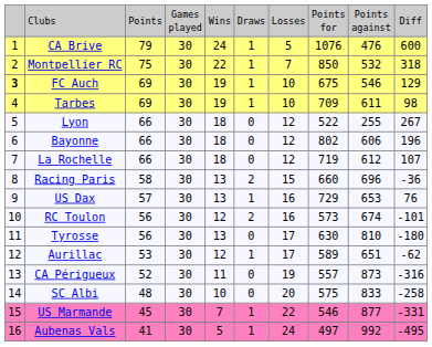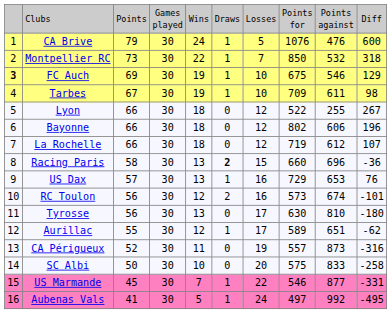 <table bgcolor="#f7f8ff" cellpadding="3" cellspacing="0" border="1" style="font-size: 95%; border: gray solid 1px; border-collapse: collapse;">
 <tr bgcolor="#CCCCCC">
 <td></td>
 <td align="centre"><small>Clubs</small></td>
 <td align="center"><small>Points</small></td>
 <td align="center"><small>Games<br>played</small></td>
 <td align="center"><small>Wins</small></td>
 <td align="center"><small>Draws</small></td>
 <td align="center"><small>Losses</small></td>
 <td align="center"><small>Points<br>for</small></td>
 <td align="center"><small>Points<br>against</small></td>
 <td align="center"><small>Diff</small></td>
 </tr>
 <tr bgcolor=#FFFF80 align=center>
 <td>1</td>
 <td align="center"><a href='#'>CA Brive</a></td>
 <td>79</td>
 <td>30</td>
 <td>24</td>
 <td>1</td>
 <td>5</td>
 <td>1076</td>
 <td>476</td>
 <td>600</td>
 </tr>
 <tr bgcolor=#FFFF80 align=center>
 <td>2</td>
 <td><a href='#'>Montpellier RC</a></td>
-<td>75</td>
+<td>73</td>
 <td>30</td>
 <td>22</td>
 <td>1</td>
 <td>7</td>
 <td>850</td>
 <td>532</td>
 <td>318</td>
 </tr>
 <tr bgcolor=#FFFF80 align=center>
 <td><strong>3</strong></td>
 <td><a href='#'>FC Auch</a></td>
 <td>69</td>
 <td>30</td>
 <td>19</td>
 <td>1</td>
 <td>10</td>
 <td>675</td>
 <td>546</td>
 <td>129</td>
 </tr>
 <tr bgcolor=#FFFF80 align=center>
 <td>4</td>
 <td><a href='#'>Tarbes</a></td>
-<td>69</td>
+<td>67</td>
 <td>30</td>
 <td>19</td>
 <td>1</td>
 <td>10</td>
 <td>709</td>
 <td>611</td>
 <td>98</td>
 </tr>
 <tr align=center>
 <td>5</td>
 <td><a href='#'>Lyon</a></td>
 <td>66</td>
 <td>30</td>
 <td>18</td>
 <td>0</td>
 <td>12</td>
 <td>522</td>
 <td>255</td>
 <td>267</td>
 </tr>
 <tr align=center>
 <td>6</td>
 <td><a href='#'>Bayonne</a></td>
 <td>66</td>
 <td>30</td>
 <td>18</td>
 <td>0</td>
 <td>12</td>
 <td>802</td>
 <td>606</td>
 <td>196</td>
 </tr>
 <tr align=center>
 <td>7</td>
 <td><a href='#'>La Rochelle</a></td>
 <td>66</td>
 <td>30</td>
 <td>18</td>
 <td>0</td>
 <td>12</td>
 <td>719</td>
 <td>612</td>
 <td>107</td>
 </tr>
 <tr align=center>
 <td>8</td>
 <td><a href='#'>Racing Paris</a></td>
 <td>58</td>
 <td>30</td>
 <td>13</td>
-<td>2</td>
+<td><strong>2</strong></td>
 <td>15</td>
 <td>660</td>
 <td>696</td>
 <td>-36</td>
 </tr>
 <tr align=center>
 <td>9</td>
 <td><a href='#'>US Dax</a></td>
 <td>57</td>
 <td>30</td>
 <td>13</td>
 <td>1</td>
 <td>16</td>
 <td>729</td>
 <td>653</td>
 <td>76</td>
 </tr>
 <tr align=center>
 <td>10</td>
 <td><a href='#'>RC Toulon</a></td>
 <td>56</td>
 <td>30</td>
 <td>12</td>
 <td>2</td>
 <td>16</td>
 <td>573</td>
 <td>674</td>
 <td>-101</td>
 </tr>
 <tr align=center>
 <td>11</td>
 <td><a href='#'>Tyrosse</a></td>
 <td>56</td>
 <td>30</td>
 <td>13</td>
 <td>0</td>
 <td>17</td>
 <td>630</td>
 <td>810</td>
 <td>-180</td>
 </tr>
 <tr align=center>
 <td>12</td>
 <td><a href='#'>Aurillac</a></td>
-<td>53</td>
+<td>55</td>
 <td>30</td>
 <td>12</td>
 <td>1</td>
 <td>17</td>
 <td>589</td>
 <td>651</td>
 <td>-62</td>
 </tr>
 <tr align=center>
 <td>13</td>
 <td><a href='#'>CA Périgueux</a></td>
 <td>52</td>
 <td>30</td>
 <td>11</td>
 <td>0</td>
 <td>19</td>
 <td>557</td>
 <td>873</td>
 <td>-316</td>
 </tr>
 <tr align=center>
 <td>14</td>
 <td><a href='#'>SC Albi</a></td>
-<td>48</td>
+<td>50</td>
 <td>30</td>
 <td>10</td>
 <td>0</td>
 <td>20</td>
 <td>575</td>
 <td>833</td>
 <td>-258</td>
 </tr>
 <tr bgcolor=#FF80C0 align=center>
 <td>15</td>
 <td><a href='#'>US Marmande</a></td>
 <td>45</td>
 <td>30</td>
 <td>7</td>
 <td>1</td>
 <td>22</td>
 <td>546</td>
 <td>877</td>
 <td>-331</td>
 </tr>
 <tr bgcolor=#FF80C0 align=center>
 <td>16</td>
 <td><a href='#'>Aubenas Vals</a></td>
 <td>41</td>
 <td>30</td>
 <td>5</td>
 <td>1</td>
 <td>24</td>
 <td>497</td>
 <td>992</td>
 <td>-495</td>
 </tr>
 </table>
